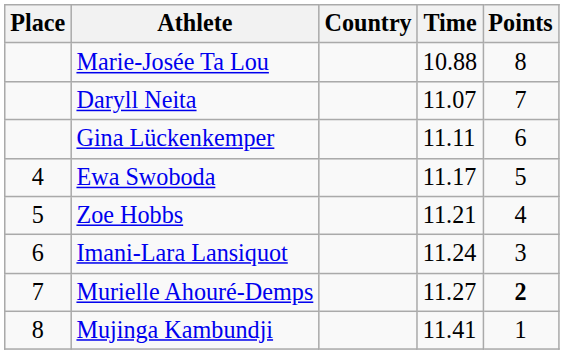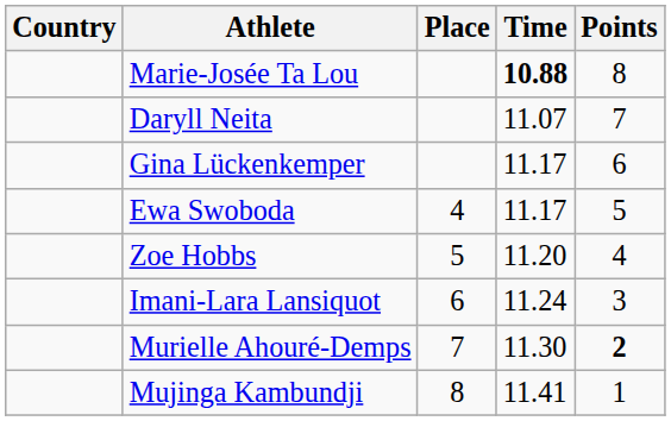 <table class="wikitable">
 <tr>
+<th>Country</th>
+<th>Athlete</th>
 <th>Place</th>
-<th>Athlete</th>
-<th>Country</th>
 <th>Time</th>
 <th>Points</th>
 </tr>
 <tr>
+<td></td>
+<td><a href='#'>Marie-Josée Ta Lou</a></td>
 <td align=center></td>
-<td><a href='#'>Marie-Josée Ta Lou</a></td>
-<td></td>
-<td>10.88</td>
+<td><strong>10.88</strong></td>
 <td align=center>8</td>
 </tr>
 <tr>
+<td></td>
+<td><a href='#'>Daryll Neita</a></td>
 <td align=center></td>
-<td><a href='#'>Daryll Neita</a></td>
-<td></td>
 <td>11.07</td>
 <td align=center>7</td>
 </tr>
 <tr>
+<td></td>
+<td><a href='#'>Gina Lückenkemper</a></td>
 <td align=center></td>
-<td><a href='#'>Gina Lückenkemper</a></td>
-<td></td>
-<td>11.11</td>
+<td>11.17</td>
 <td align=center>6</td>
 </tr>
 <tr>
+<td></td>
+<td><a href='#'>Ewa Swoboda</a></td>
 <td align=center>4</td>
-<td><a href='#'>Ewa Swoboda</a></td>
-<td></td>
 <td>11.17</td>
 <td align=center>5</td>
 </tr>
 <tr>
+<td></td>
+<td><a href='#'>Zoe Hobbs</a></td>
 <td align=center>5</td>
-<td><a href='#'>Zoe Hobbs</a></td>
-<td></td>
-<td>11.21</td>
+<td>11.20</td>
 <td align=center>4</td>
 </tr>
 <tr>
+<td></td>
+<td><a href='#'>Imani-Lara Lansiquot</a></td>
 <td align=center>6</td>
-<td><a href='#'>Imani-Lara Lansiquot</a></td>
-<td></td>
 <td>11.24</td>
 <td align=center>3</td>
 </tr>
 <tr>
+<td></td>
+<td><a href='#'>Murielle Ahouré-Demps</a></td>
 <td align=center>7</td>
-<td><a href='#'>Murielle Ahouré-Demps</a></td>
-<td></td>
-<td>11.27</td>
+<td>11.30</td>
 <td align=center><strong>2</strong></td>
 </tr>
 <tr>
+<td></td>
+<td><a href='#'>Mujinga Kambundji</a></td>
 <td align=center>8</td>
-<td><a href='#'>Mujinga Kambundji</a></td>
-<td></td>
 <td>11.41</td>
 <td align=center>1</td>
 </tr>
 </table>
